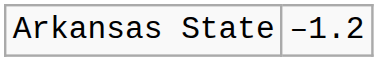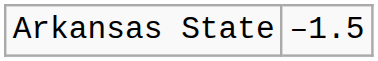 <table class="wikitable" style="border: none;">
 <tr align="center">
 </tr>
 <tr align="center">
 <td>Arkansas State</td>
-<td>–1.2</td>
+<td>–1.5</td>
 </tr>
 </table>
